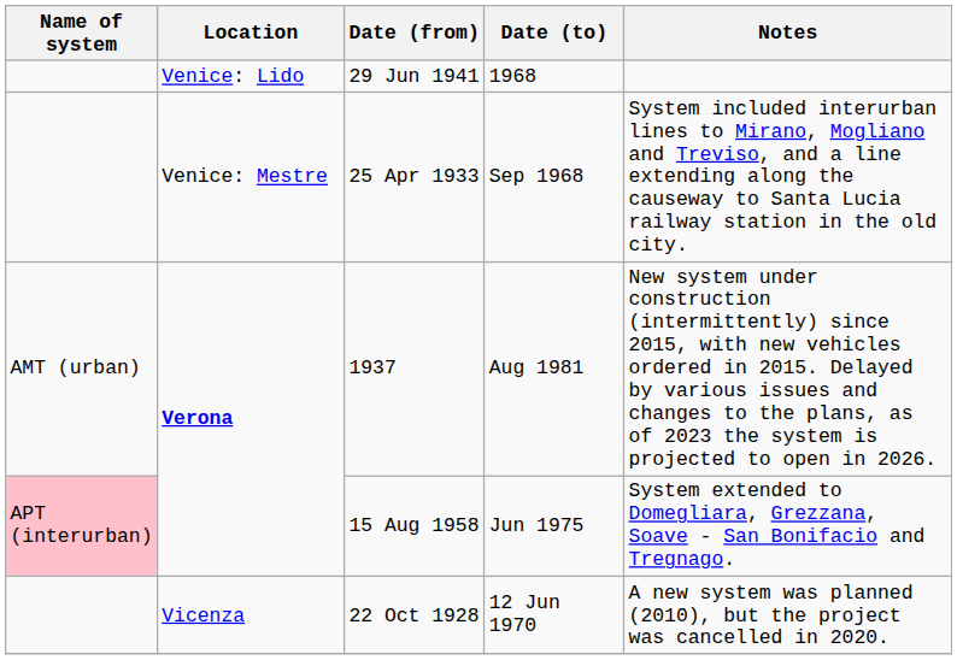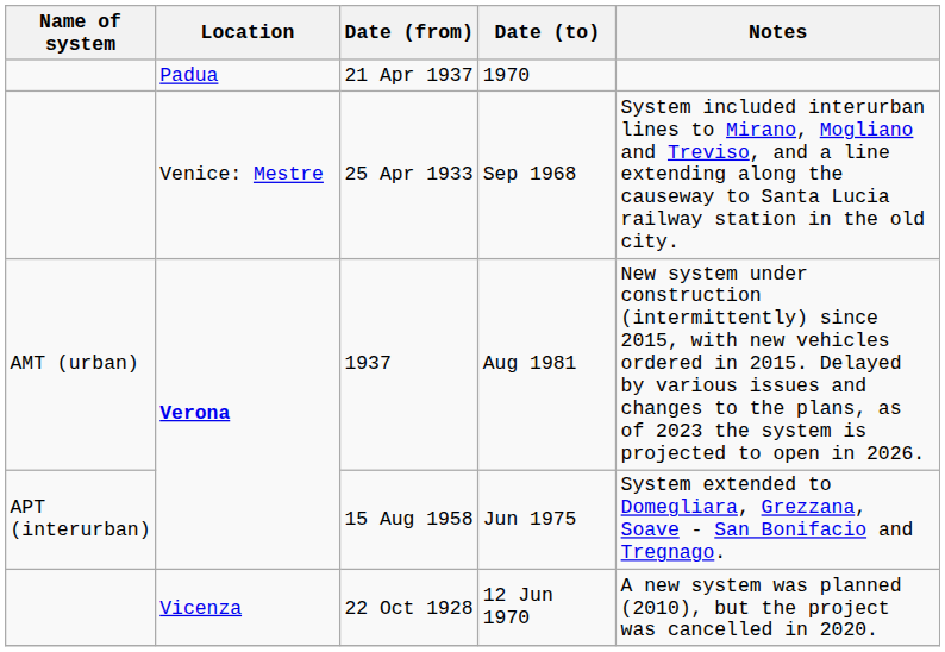 <table class="wikitable" width=100%>
 <tr>
 <th width=15%>Name of system</th>
 <th width=20%>Location</th>
 <th width=15%>Date (from)</th>
 <th width=15%>Date (to)</th>
 <th width=35%>Notes</th>
 </tr>
 <tr>
 <td> </td>
-<td><a href='#'>Venice</a>: <a href='#'>Lido</a></td>
-<td>29 Jun 1941</td>
-<td>1968</td>
+<td><a href='#'>Padua</a></td>
+<td>21 Apr 1937</td>
+<td>1970</td>
 <td> </td>
 </tr>
 <tr>
 <td> </td>
 <td>Venice: <a href='#'>Mestre</a></td>
 <td>25 Apr 1933</td>
 <td>Sep 1968</td>
 <td>System included interurban lines to <a href='#'>Mirano</a>, <a href='#'>Mogliano</a> and <a href='#'>Treviso</a>, and a line extending along the causeway to Santa Lucia railway station in the old city.</td>
 </tr>
 <tr>
 <td>AMT (urban)</td>
 <td rowspan=2><strong><a href='#'>Verona</a></strong></td>
 <td>1937</td>
 <td>Aug 1981</td>
 <td>New system under construction (intermittently) since 2015, with new vehicles ordered in 2015. Delayed by various issues and changes to the plans, as of 2023 the system is projected to open in 2026.</td>
 </tr>
 <tr>
-<td style="background: pink;">APT (interurban)</td>
+<td>APT (interurban)</td>
 <td>15 Aug 1958</td>
 <td>Jun 1975</td>
 <td>System extended to <a href='#'>Domegliara</a>, <a href='#'>Grezzana</a>, <a href='#'>Soave</a> - <a href='#'>San Bonifacio</a> and <a href='#'>Tregnago</a>.</td>
 </tr>
 <tr>
 <td> </td>
 <td><a href='#'>Vicenza</a></td>
 <td>22 Oct 1928</td>
 <td>12 Jun 1970</td>
 <td>A new system was planned (2010), but the project was cancelled in 2020.</td>
 </tr>
 <tr>
 </tr>
 </table>
